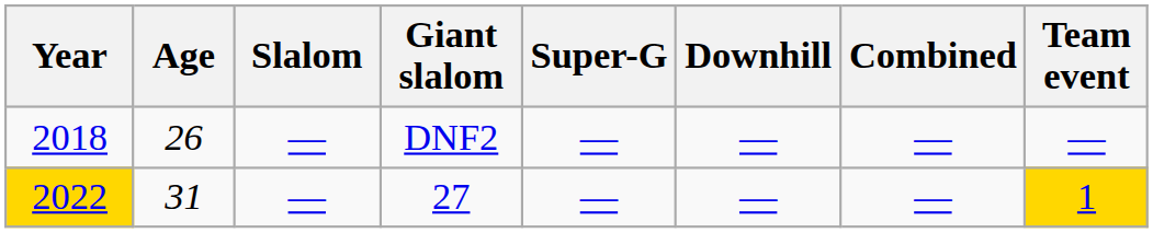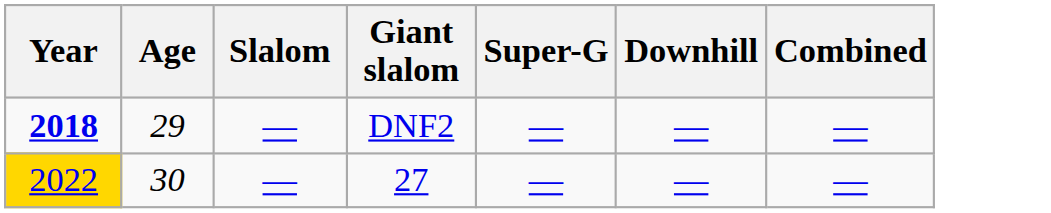 <table class=wikitable style="text-align:center">
 <tr>
 <th>  Year  </th>
 <th> Age </th>
 <th> Slalom </th>
 <th> Giant <br> slalom </th>
 <th>Super-G</th>
 <th>Downhill</th>
 <th>Combined</th>
-<th>Team<br> event </th>
 </tr>
 <tr>
-<td><a href='#'>2018</a></td>
-<td><em>26</em></td>
+<td><strong><a href='#'>2018</a></strong></td>
+<td><em>29</em></td>
 <td><a href='#'>—</a></td>
 <td><a href='#'>DNF2</a></td>
-<td><a href='#'>—</a></td>
 <td><a href='#'>—</a></td>
 <td><a href='#'>—</a></td>
 <td><a href='#'>—</a></td>
 </tr>
 <tr>
 <td style="background: gold;"><a href='#'>2022</a></td>
-<td><em>31</em></td>
+<td><em>30</em></td>
 <td><a href='#'>—</a></td>
 <td><a href='#'>27</a></td>
 <td><a href='#'>—</a></td>
 <td><a href='#'>—</a></td>
 <td><a href='#'>—</a></td>
-<td bgcolor=gold><a href='#'>1</a></td>
 </tr>
 </table>
